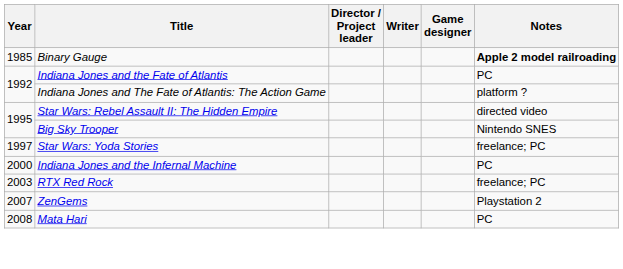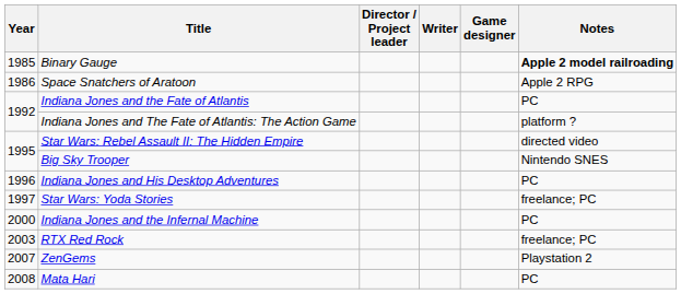 <table class="wikitable sortable">
 <tr>
 <th>Year</th>
 <th>Title</th>
 <th>Director /<br>Project<br>leader</th>
 <th>Writer</th>
 <th>Game<br>designer</th>
 <th>Notes</th>
 </tr>
 <tr>
 <td>1985</td>
 <td><em>Binary Gauge</em></td>
 <td></td>
 <td></td>
 <td></td>
 <td><strong>Apple 2 model railroading</strong></td>
+</tr>
+<tr>
+<td>1986</td>
+<td><em>Space Snatchers of Aratoon</em></td>
+<td></td>
+<td></td>
+<td></td>
+<td>Apple 2 RPG</td>
 </tr>
 <tr>
 <td rowspan="2">1992</td>
 <td><em><a href='#'>Indiana Jones and the Fate of Atlantis</a></em></td>
 <td></td>
 <td></td>
 <td></td>
 <td>PC</td>
 </tr>
 <tr>
 <td><em>Indiana Jones and The Fate of Atlantis: The Action Game</em></td>
 <td></td>
 <td></td>
 <td></td>
 <td>platform ?</td>
 </tr>
 <tr>
 <td rowspan="2">1995</td>
 <td><em><a href='#'>Star Wars: Rebel Assault II: The Hidden Empire</a></em></td>
 <td></td>
 <td></td>
 <td></td>
 <td>directed video</td>
 </tr>
 <tr>
 <td><em><a href='#'>Big Sky Trooper</a></em></td>
 <td></td>
 <td></td>
 <td></td>
 <td>Nintendo SNES</td>
+</tr>
+<tr>
+<td>1996</td>
+<td><em><a href='#'>Indiana Jones and His Desktop Adventures</a></em></td>
+<td></td>
+<td></td>
+<td></td>
+<td>PC</td>
 </tr>
 <tr>
 <td>1997</td>
 <td><em><a href='#'>Star Wars: Yoda Stories</a></em></td>
 <td></td>
 <td></td>
 <td></td>
 <td>freelance; PC</td>
 </tr>
 <tr>
 <td>2000</td>
 <td><em><a href='#'>Indiana Jones and the Infernal Machine</a></em></td>
 <td></td>
 <td></td>
 <td></td>
 <td>PC</td>
 </tr>
 <tr>
 <td>2003</td>
 <td><em><a href='#'>RTX Red Rock</a></em></td>
 <td></td>
 <td></td>
 <td></td>
 <td>freelance; PC</td>
 </tr>
 <tr>
 <td>2007</td>
 <td><em><a href='#'>ZenGems</a></em></td>
 <td></td>
 <td></td>
 <td></td>
 <td>Playstation 2</td>
 </tr>
 <tr>
 <td>2008</td>
 <td><em><a href='#'>Mata Hari</a></em></td>
 <td></td>
 <td></td>
 <td></td>
 <td>PC</td>
 </tr>
 </table>
